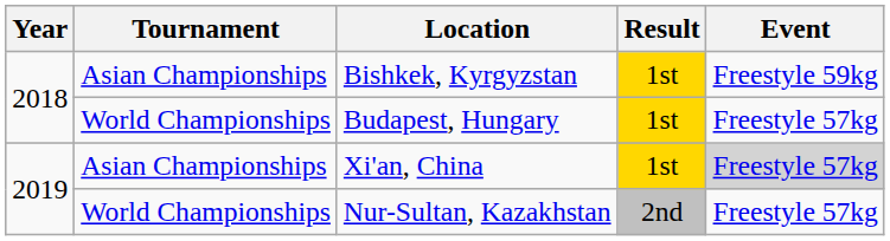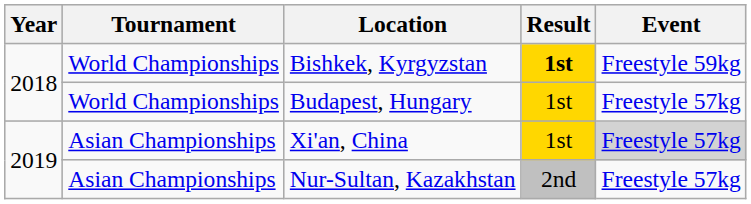 <table class="wikitable" style="font-size:95%;">
 <tr>
 <th>Year</th>
 <th>Tournament</th>
 <th>Location</th>
 <th>Result</th>
 <th>Event</th>
 </tr>
 <tr>
 <td rowspan=2>2018</td>
-<td><a href='#'>Asian Championships</a></td>
+<td><a href='#'>World Championships</a></td>
 <td><a href='#'>Bishkek</a>, <a href='#'>Kyrgyzstan</a></td>
-<td align="center" bgcolor="gold">1st</td>
+<td align="center" bgcolor="gold"><strong>1st</strong></td>
 <td><a href='#'>Freestyle 59kg</a></td>
 </tr>
 <tr>
 <td><a href='#'>World Championships</a></td>
 <td><a href='#'>Budapest</a>, <a href='#'>Hungary</a></td>
 <td align="center" bgcolor="gold">1st</td>
 <td><a href='#'>Freestyle 57kg</a></td>
 </tr>
 <tr>
 <td rowspan=2>2019</td>
 <td><a href='#'>Asian Championships</a></td>
 <td><a href='#'>Xi'an</a>, <a href='#'>China</a></td>
 <td align="center" bgcolor="gold">1st</td>
 <td style="background: lightgrey;"><a href='#'>Freestyle 57kg</a></td>
 </tr>
 <tr>
-<td><a href='#'>World Championships</a></td>
+<td><a href='#'>Asian Championships</a></td>
 <td><a href='#'>Nur-Sultan</a>, <a href='#'>Kazakhstan</a></td>
 <td align="center" bgcolor="silver">2nd</td>
 <td><a href='#'>Freestyle 57kg</a></td>
 </tr>
 </table>
